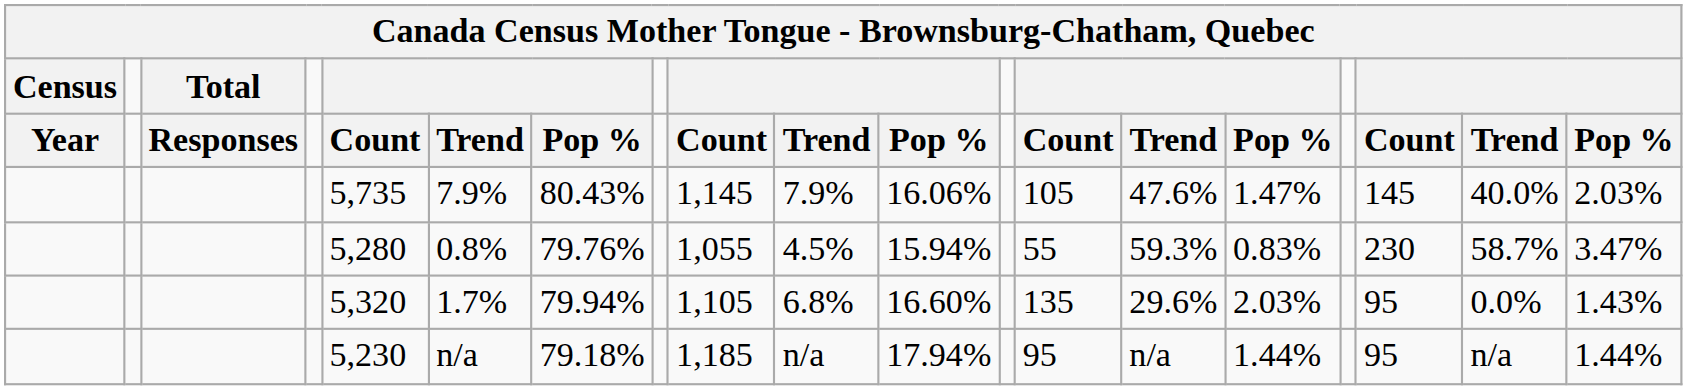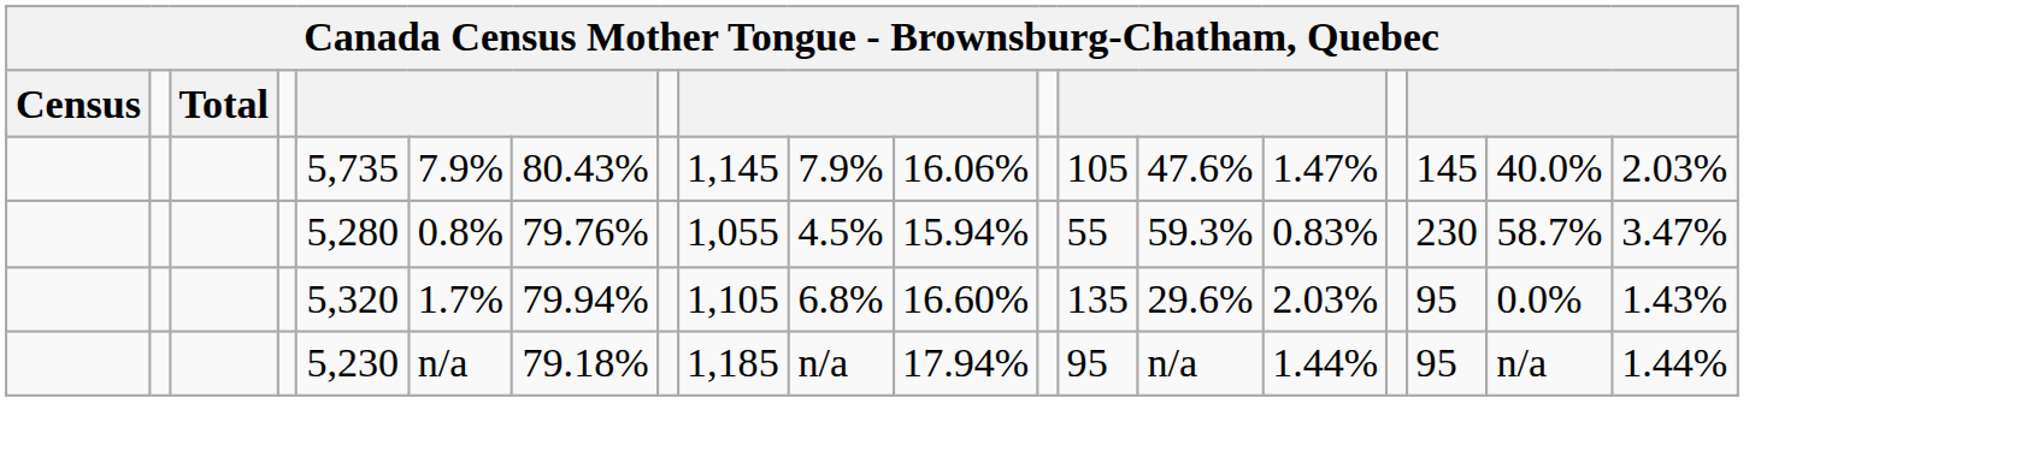 <table class="wikitable">
 <tr>
 <th colspan="19">Canada Census Mother Tongue - Brownsburg-Chatham, Quebec</th>
 </tr>
 <tr>
 <th>Census</th>
 <td></td>
 <th>Total</th>
 <td colspan="1"></td>
 <th colspan="3"></th>
 <td colspan="1"></td>
 <th colspan="3"></th>
 <td colspan="1"></td>
 <th colspan="3"></th>
 <td colspan="1"></td>
 <th colspan="3"></th>
-</tr>
-<tr>
-<th>Year</th>
-<td></td>
-<th>Responses</th>
-<td></td>
-<th>Count</th>
-<th>Trend</th>
-<th>Pop %</th>
-<td></td>
-<th>Count</th>
-<th>Trend</th>
-<th>Pop %</th>
-<td></td>
-<th>Count</th>
-<th>Trend</th>
-<th>Pop %</th>
-<td></td>
-<th>Count</th>
-<th>Trend</th>
-<th>Pop %</th>
 </tr>
 <tr>
 <td></td>
 <td></td>
 <td></td>
 <td></td>
 <td>5,735</td>
 <td> 7.9%</td>
 <td>80.43%</td>
 <td></td>
 <td>1,145</td>
 <td> 7.9%</td>
 <td>16.06%</td>
 <td></td>
 <td>105</td>
 <td> 47.6%</td>
 <td>1.47%</td>
 <td></td>
 <td>145</td>
 <td> 40.0%</td>
 <td>2.03%</td>
 </tr>
 <tr>
 <td></td>
 <td></td>
 <td></td>
 <td></td>
 <td>5,280</td>
 <td> 0.8%</td>
 <td>79.76%</td>
 <td></td>
 <td>1,055</td>
 <td> 4.5%</td>
 <td>15.94%</td>
 <td></td>
 <td>55</td>
 <td> 59.3%</td>
 <td>0.83%</td>
 <td></td>
 <td>230</td>
 <td> 58.7%</td>
 <td>3.47%</td>
 </tr>
 <tr>
 <td></td>
 <td></td>
 <td></td>
 <td></td>
 <td>5,320</td>
 <td> 1.7%</td>
 <td>79.94%</td>
 <td></td>
 <td>1,105</td>
 <td> 6.8%</td>
 <td>16.60%</td>
 <td></td>
 <td>135</td>
 <td> 29.6%</td>
 <td>2.03%</td>
 <td></td>
 <td>95</td>
 <td> 0.0%</td>
 <td>1.43%</td>
 </tr>
 <tr>
 <td></td>
 <td></td>
 <td></td>
 <td></td>
 <td>5,230</td>
 <td>n/a</td>
 <td>79.18%</td>
 <td></td>
 <td>1,185</td>
 <td>n/a</td>
 <td>17.94%</td>
 <td></td>
 <td>95</td>
 <td>n/a</td>
 <td>1.44%</td>
 <td></td>
 <td>95</td>
 <td>n/a</td>
 <td>1.44%</td>
 </tr>
 </table>
